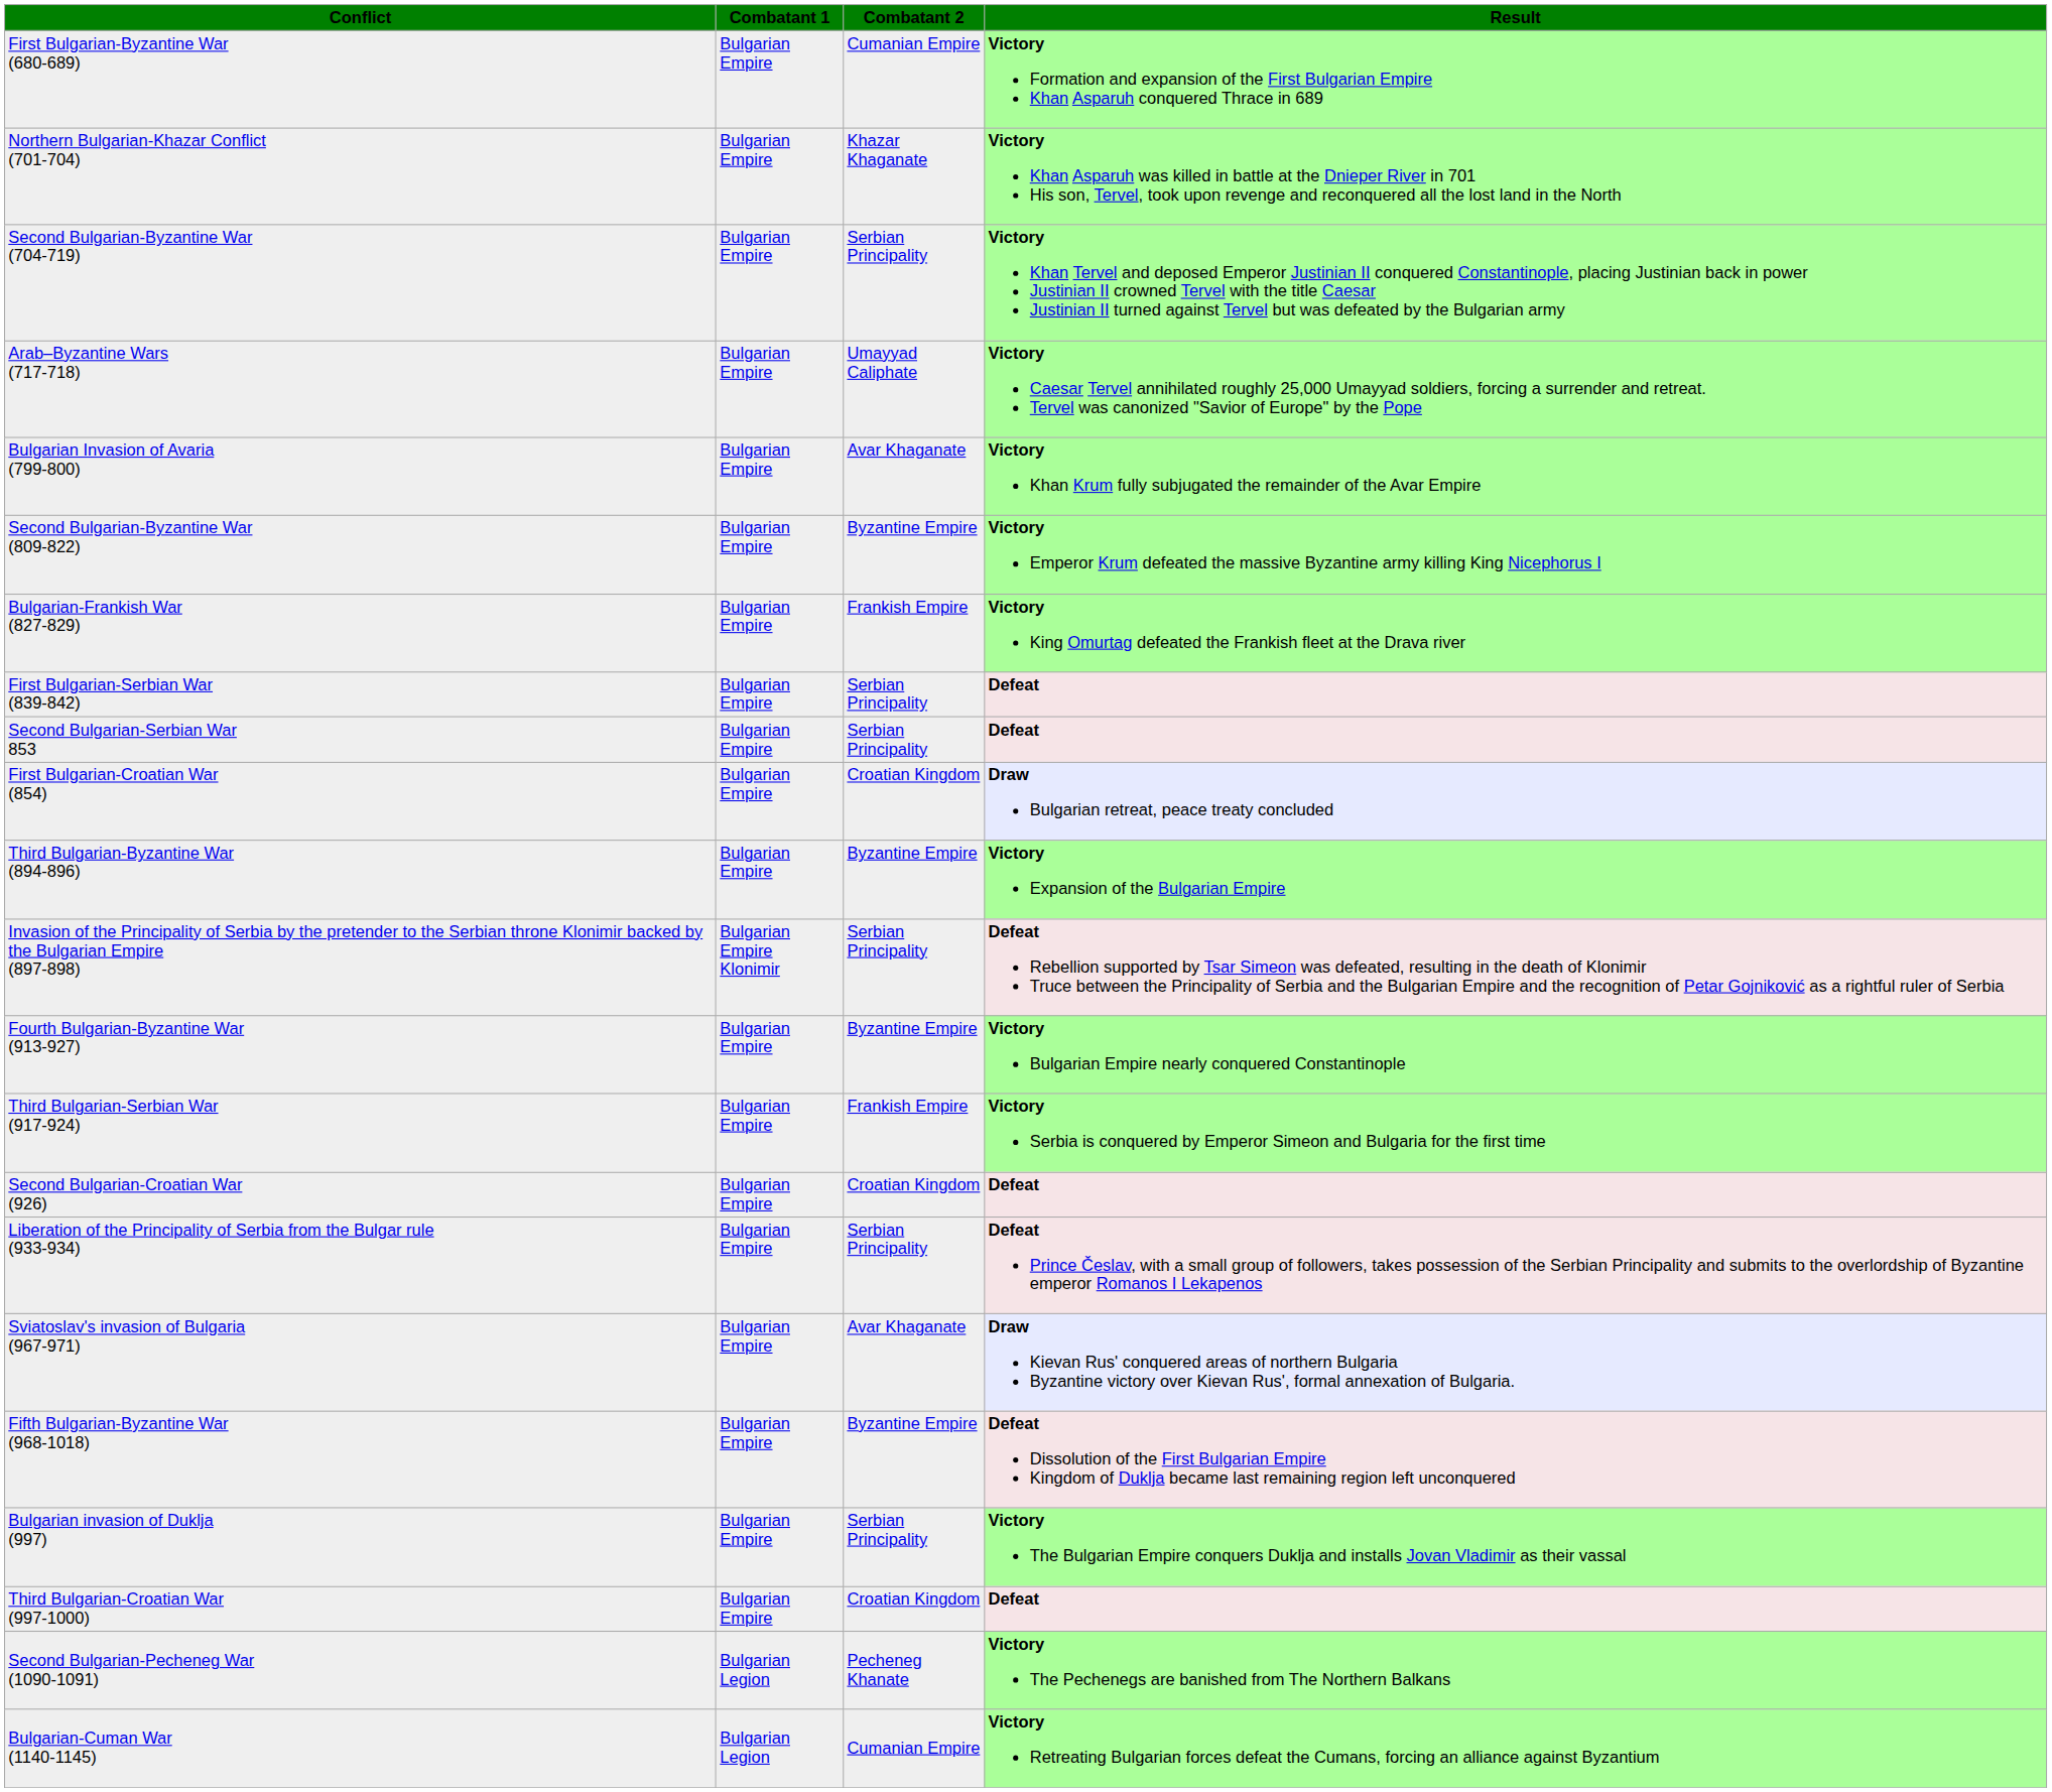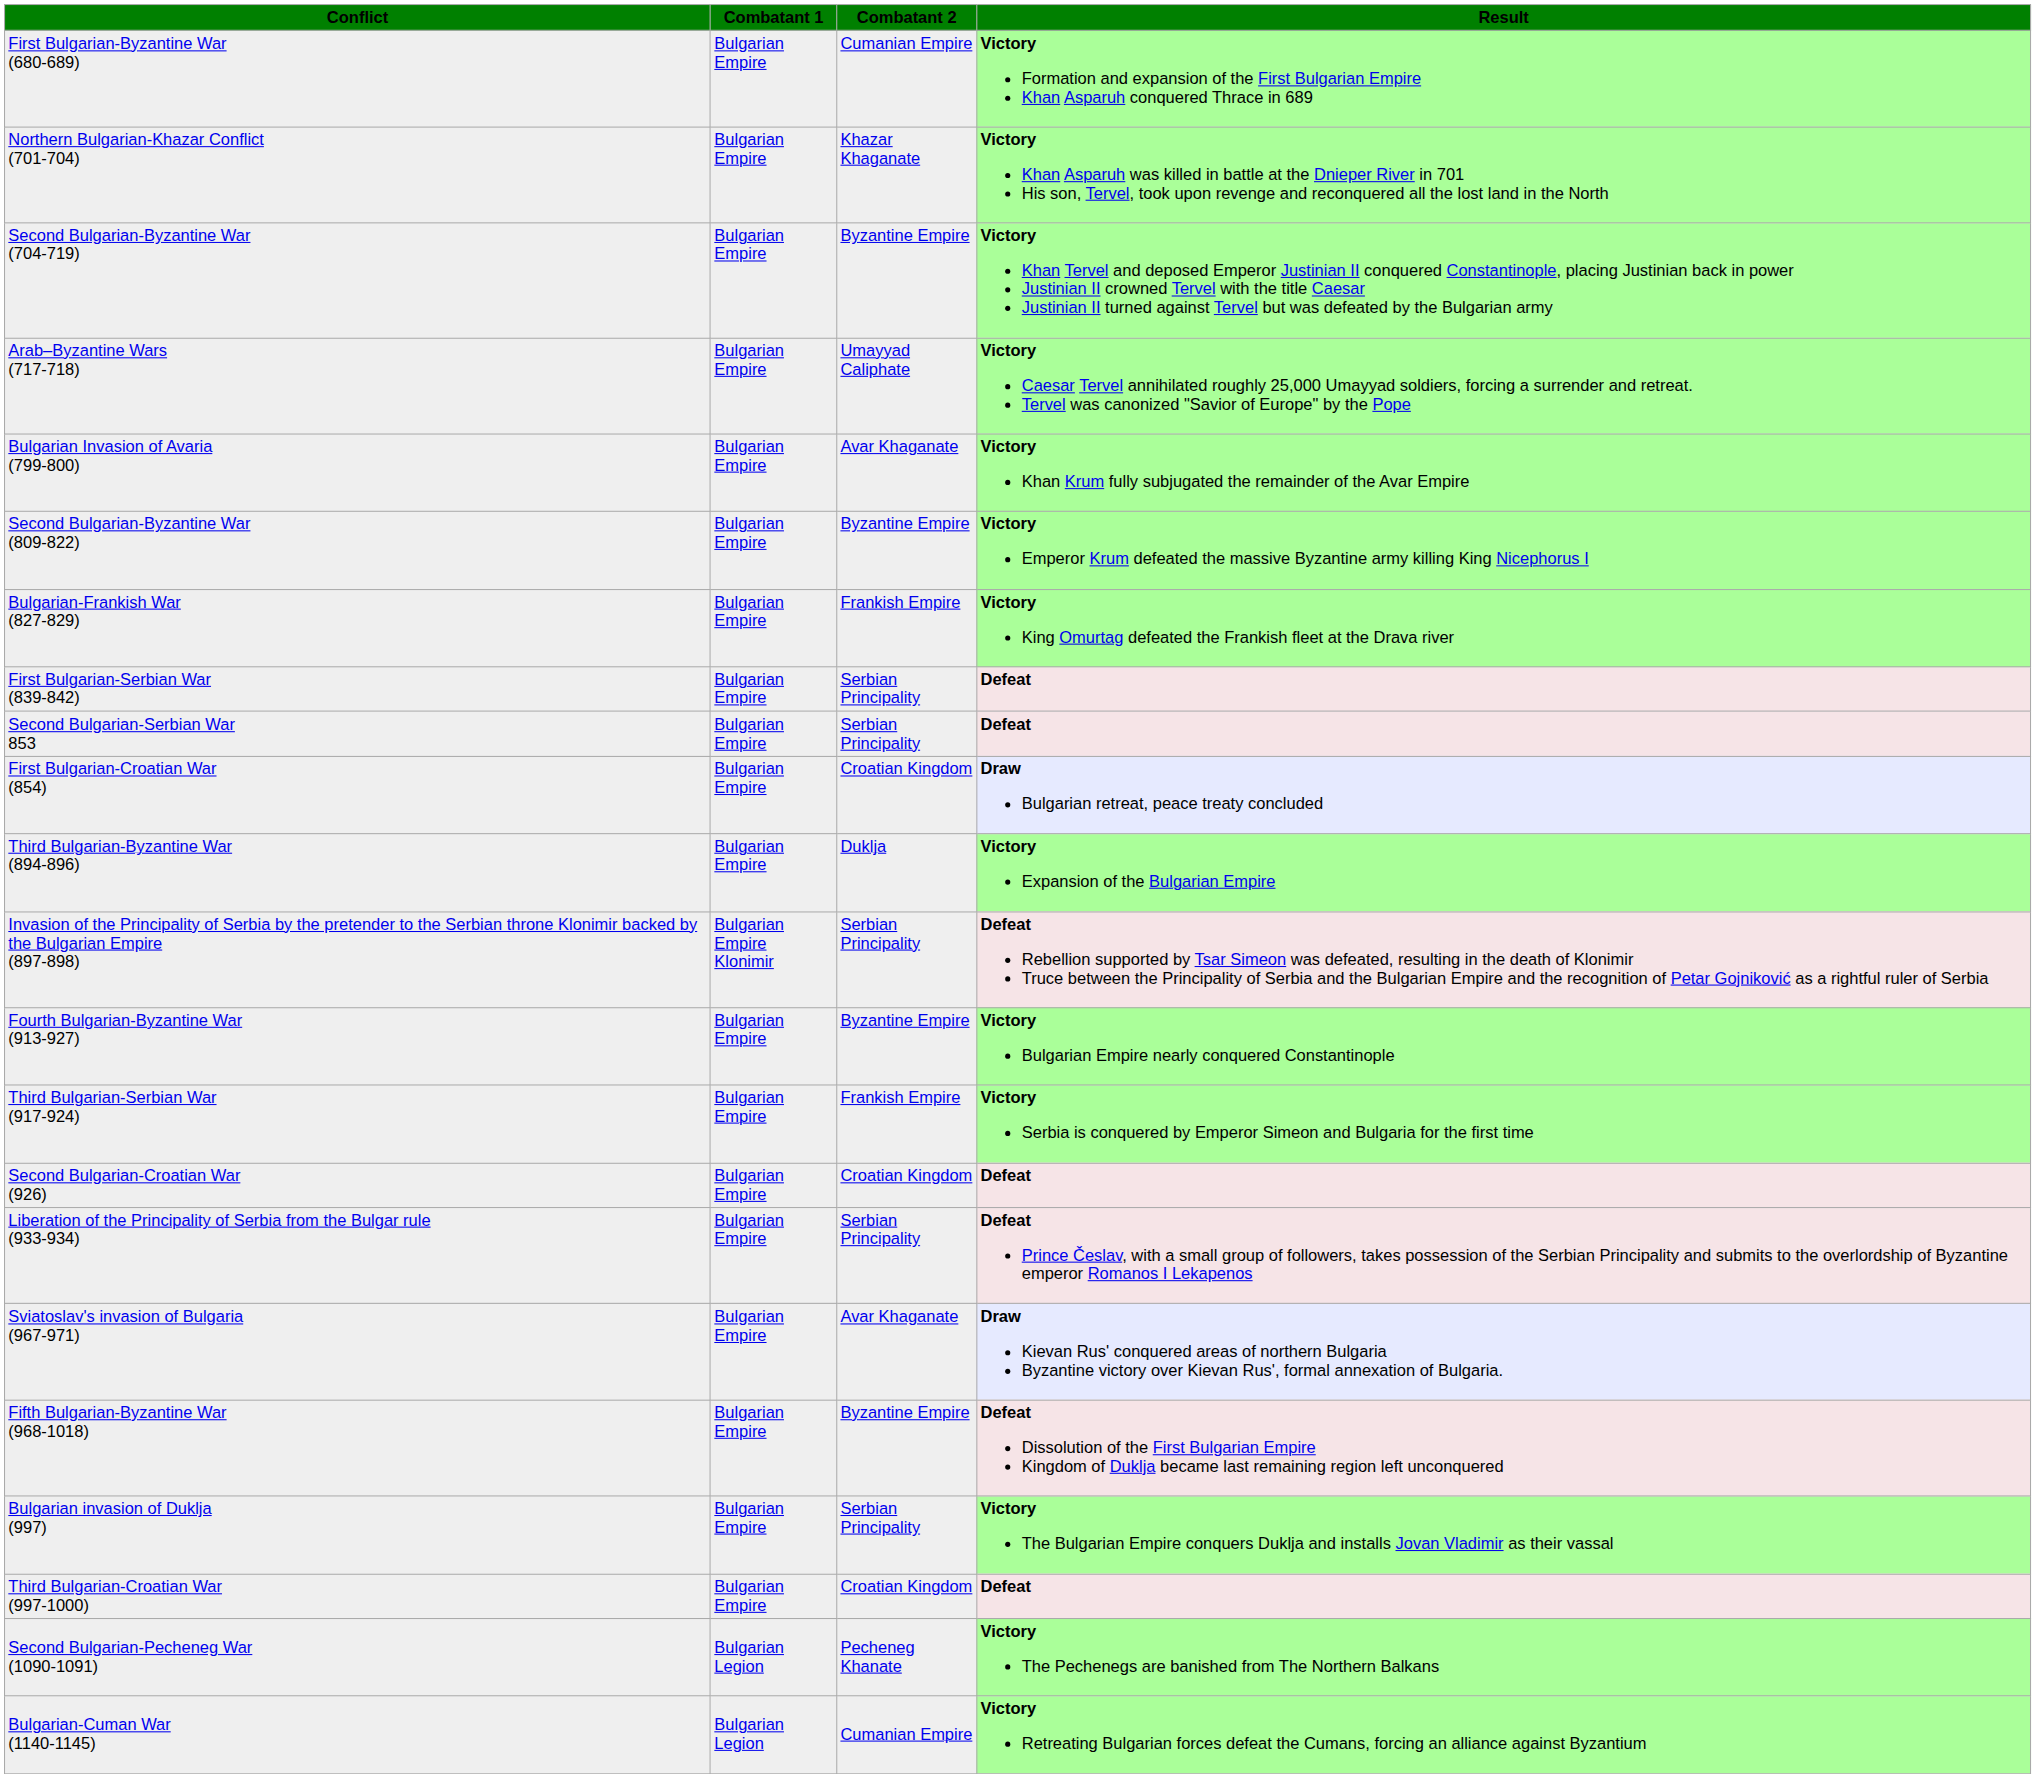 <table class="wikitable">
 <tr>
 <th style="background-color:green;" rowspan="1"><span>Conflict</span></th>
 <th style="background-color:green;" rowspan="1"><span>Combatant 1</span></th>
 <th style="background-color:green;" rowspan="1"><span>Combatant 2</span></th>
 <th style="background-color:green;" rowspan="1"><span>Result</span></th>
 </tr>
 <tr valign="top">
 <td style="background:#efefef"><a href='#'>First Bulgarian-Byzantine War</a><br>(680-689)</td>
 <td style="background:#efefef"> <a href='#'>Bulgarian Empire</a></td>
 <td style="background:#efefef"> <a href='#'>Cumanian Empire</a></td>
 <td style="background:#AF9"><strong>Victory</strong><br><ul><li>Formation and expansion of the <a href='#'>First Bulgarian Empire</a></li><li><a href='#'>Khan</a> <a href='#'>Asparuh</a> conquered Thrace in 689</li></ul></td>
 </tr>
 <tr valign="top">
 <td style="background:#efefef"><a href='#'>Northern Bulgarian-Khazar Conflict</a><br>(701-704)</td>
 <td style="background:#efefef"> <a href='#'>Bulgarian Empire</a></td>
 <td style="background:#efefef"> <a href='#'>Khazar Khaganate</a></td>
 <td style="background:#AF9"><strong>Victory</strong><br><ul><li><a href='#'>Khan</a> <a href='#'>Asparuh</a> was killed in battle at the <a href='#'>Dnieper River</a> in 701</li><li>His son, <a href='#'>Tervel</a>, took upon revenge and reconquered all the lost land in the North</li></ul></td>
 </tr>
 <tr valign="top">
 <td style="background:#efefef"><a href='#'>Second Bulgarian-Byzantine War</a><br>(704-719)</td>
 <td style="background:#efefef"> <a href='#'>Bulgarian Empire</a></td>
-<td style="background:#efefef"> <a href='#'>Serbian Principality</a><br></td>
+<td style="background:#efefef"> <a href='#'>Byzantine Empire</a><br></td>
 <td style="background:#AF9"><strong>Victory</strong><br><ul><li><a href='#'>Khan</a> <a href='#'>Tervel</a> and deposed Emperor <a href='#'>Justinian II</a> conquered <a href='#'>Constantinople</a>, placing Justinian back in power </li><li><a href='#'>Justinian II</a> crowned <a href='#'>Tervel</a> with the title <a href='#'>Caesar</a></li><li><a href='#'>Justinian II</a> turned against <a href='#'>Tervel</a> but was defeated by the Bulgarian army</li></ul></td>
 </tr>
 <tr valign="top">
 <td style="background:#efefef"><a href='#'> Arab–Byzantine Wars</a> <br>(717-718)</td>
 <td style="background:#efefef"> <a href='#'>Bulgarian Empire</a></td>
 <td style="background:#efefef"> <a href='#'>Umayyad Caliphate</a></td>
 <td style="background:#AF9"><strong>Victory</strong><br><ul><li><a href='#'>Caesar</a> <a href='#'>Tervel</a> annihilated roughly 25,000 Umayyad soldiers, forcing a surrender and retreat. </li><li><a href='#'>Tervel</a> was canonized "Savior of Europe" by the <a href='#'>Pope</a></li></ul></td>
 </tr>
 <tr valign="top">
 <td style="background:#efefef"><a href='#'>Bulgarian Invasion of Avaria</a><br>(799-800)</td>
 <td style="background:#efefef"> <a href='#'>Bulgarian Empire</a></td>
 <td style="background:#efefef"> <a href='#'>Avar Khaganate</a></td>
 <td style="background:#AF9"><strong>Victory</strong><br><ul><li>Khan <a href='#'>Krum</a> fully subjugated the remainder of the Avar Empire </li></ul></td>
 </tr>
 <tr valign="top">
 <td style="background:#efefef"><a href='#'>Second Bulgarian-Byzantine War</a><br>(809-822)</td>
 <td style="background:#efefef"> <a href='#'>Bulgarian Empire</a></td>
 <td style="background:#efefef"> <a href='#'>Byzantine Empire</a><br></td>
 <td style="background:#AF9"><strong>Victory</strong><br><ul><li>Emperor <a href='#'>Krum</a> defeated the massive Byzantine army killing King <a href='#'>Nicephorus I</a></li></ul></td>
 </tr>
 <tr valign="top">
 <td style="background:#efefef"><a href='#'>Bulgarian-Frankish War</a><br>(827-829)</td>
 <td style="background:#efefef"> <a href='#'>Bulgarian Empire</a></td>
 <td style="background:#efefef"> <a href='#'>Frankish Empire</a></td>
 <td style="background:#AF9"><strong>Victory</strong><br><ul><li>King <a href='#'>Omurtag</a> defeated the Frankish fleet at the Drava river </li></ul></td>
 </tr>
 <tr valign="top">
 <td style="background:#efefef"><a href='#'>First Bulgarian-Serbian War</a><br>(839-842)</td>
 <td style="background:#efefef"><a href='#'>Bulgarian Empire</a></td>
 <td style="background:#efefef"> <a href='#'>Serbian Principality</a></td>
 <td style="background:#F6E4E7"><strong>Defeat</strong></td>
 </tr>
 <tr valign="top">
 <td style="background:#efefef"><a href='#'>Second Bulgarian-Serbian War</a><br> 853</td>
 <td style="background:#efefef"> <a href='#'>Bulgarian Empire</a></td>
 <td style="background:#efefef"> <a href='#'>Serbian Principality</a></td>
 <td style="background:#F6E4E7"><strong>Defeat</strong></td>
 </tr>
 <tr valign="top">
 <td style="background:#efefef"><a href='#'>First Bulgarian-Croatian War</a><br>(854)</td>
 <td style="background:#efefef"> <a href='#'>Bulgarian Empire</a></td>
 <td style="background:#efefef"> <a href='#'>Croatian Kingdom</a></td>
 <td style="background:#E6EAFF"><strong>Draw</strong><br><ul><li>Bulgarian retreat, peace treaty concluded</li></ul></td>
 </tr>
 <tr valign="top">
 <td style="background:#efefef"><a href='#'>Third Bulgarian-Byzantine War</a><br>(894-896)</td>
 <td style="background:#efefef"> <a href='#'>Bulgarian Empire</a></td>
-<td style="background:#efefef"> <a href='#'>Byzantine Empire</a><br></td>
+<td style="background:#efefef"><a href='#'>Duklja</a></td>
 <td style="background:#AF9"><strong>Victory</strong><br><ul><li>Expansion of the <a href='#'>Bulgarian Empire</a></li></ul></td>
 </tr>
 <tr valign="top">
 <td style="background:#efefef"><a href='#'> Invasion of the Principality of Serbia by the pretender to the Serbian throne Klonimir backed by the Bulgarian Empire</a><br>(897-898)</td>
 <td style="background:#efefef"> <a href='#'>Bulgarian Empire</a><br><a href='#'>Klonimir</a></td>
 <td style="background:#efefef"> <a href='#'>Serbian Principality</a><br></td>
 <td style="background:#F6E4E7"><strong>Defeat</strong><br><ul><li>Rebellion supported by <a href='#'>Tsar Simeon</a> was defeated, resulting in the death of Klonimir</li><li>Truce between the Principality of Serbia and the Bulgarian Empire and the recognition of <a href='#'>Petar Gojniković</a> as a rightful ruler of Serbia</li></ul></td>
 </tr>
 <tr valign="top">
 <td style="background:#efefef"><a href='#'>Fourth Bulgarian-Byzantine War</a><br>(913-927)</td>
 <td style="background:#efefef"> <a href='#'>Bulgarian Empire</a></td>
 <td style="background:#efefef"> <a href='#'>Byzantine Empire</a><br></td>
 <td style="background:#AF9"><strong>Victory</strong><br><ul><li>Bulgarian Empire nearly conquered Constantinople</li></ul></td>
 </tr>
 <tr valign="top">
 <td style="background:#efefef"><a href='#'>Third Bulgarian-Serbian War</a><br>(917-924)</td>
 <td style="background:#efefef"> <a href='#'>Bulgarian Empire</a></td>
 <td style="background:#efefef"> <a href='#'>Frankish Empire</a></td>
 <td style="background:#AF9"><strong>Victory</strong><br><ul><li>Serbia is conquered by Emperor Simeon and Bulgaria for the first time</li></ul></td>
 </tr>
 <tr valign="top">
 <td style="background:#efefef"><a href='#'>Second Bulgarian-Croatian War</a><br>(926)</td>
 <td style="background:#efefef"> <a href='#'>Bulgarian Empire</a></td>
 <td style="background:#efefef"> <a href='#'>Croatian Kingdom</a></td>
 <td style="background:#F6E4E7"><strong>Defeat</strong></td>
 </tr>
 <tr valign="top">
 <td style="background:#efefef"><a href='#'>Liberation of the Principality of Serbia from the Bulgar rule</a><br>(933-934)</td>
 <td style="background:#efefef"> <a href='#'>Bulgarian Empire</a></td>
 <td style="background:#efefef"> <a href='#'>Serbian Principality</a><br></td>
 <td style="background:#F6E4E7"><strong>Defeat</strong><br><ul><li><a href='#'>Prince Česlav</a>, with a small group of followers, takes possession of the Serbian Principality and submits to the overlordship of Byzantine emperor <a href='#'>Romanos I Lekapenos</a></li></ul></td>
 </tr>
 <tr valign="top">
 <td style="background:#efefef"><a href='#'>Sviatoslav's invasion of Bulgaria</a><br>(967-971)</td>
 <td style="background:#efefef"> <a href='#'>Bulgarian Empire</a></td>
 <td style="background:#efefef"> <a href='#'>Avar Khaganate</a></td>
 <td style="background:#E6EAFF"><strong>Draw</strong><br><ul><li>Kievan Rus' conquered areas of northern Bulgaria</li><li>Byzantine victory over Kievan Rus', formal annexation of Bulgaria.</li></ul></td>
 </tr>
 <tr valign="top">
 <td style="background:#efefef"><a href='#'> Fifth Bulgarian-Byzantine War</a><br>(968-1018)</td>
 <td style="background:#efefef"> <a href='#'>Bulgarian Empire</a></td>
 <td style="background:#efefef"> <a href='#'>Byzantine Empire</a></td>
 <td style="background:#F6E4E7"><strong>Defeat</strong><br><ul><li>Dissolution of the <a href='#'>First Bulgarian Empire</a></li><li>Kingdom of <a href='#'>Duklja</a> became last remaining region left unconquered</li></ul></td>
 </tr>
 <tr valign="top">
 <td style="background:#efefef"><a href='#'>Bulgarian invasion of Duklja</a><br>(997)</td>
 <td style="background:#efefef"> <a href='#'>Bulgarian Empire</a></td>
 <td style="background:#efefef"> <a href='#'>Serbian Principality</a></td>
 <td style="background:#AF9"><strong>Victory</strong><br><ul><li>The Bulgarian Empire conquers Duklja and installs <a href='#'>Jovan Vladimir</a> as their vassal</li></ul></td>
 </tr>
 <tr valign="top">
 <td style="background:#efefef"><a href='#'>Third Bulgarian-Croatian War</a><br>(997-1000)</td>
 <td style="background:#efefef"> <a href='#'>Bulgarian Empire</a></td>
 <td style="background:#efefef"> <a href='#'>Croatian Kingdom</a></td>
 <td style="background:#F6E4E7"><strong>Defeat</strong></td>
 </tr>
 <tr>
 <td style="background:#efefef"><a href='#'>Second Bulgarian-Pecheneg War</a><br>(1090-1091)</td>
 <td style="background:#efefef"> <a href='#'>Bulgarian Legion</a></td>
 <td style="background:#efefef"> <a href='#'> Pecheneg Khanate</a></td>
 <td style="background:#AF9"><strong>Victory</strong><br><ul><li>The Pechenegs are banished from The Northern Balkans</li></ul></td>
 </tr>
 <tr>
 <td style="background:#efefef"><a href='#'>Bulgarian-Cuman War</a><br>(1140-1145)</td>
 <td style="background:#efefef"> <a href='#'>Bulgarian Legion</a></td>
 <td style="background:#efefef"> <a href='#'>Cumanian Empire</a></td>
 <td style="background:#AF9"><strong>Victory</strong><br><ul><li>Retreating Bulgarian forces defeat the Cumans, forcing an alliance against Byzantium</li></ul></td>
 </tr>
 <tr>
 </tr>
 </table>
